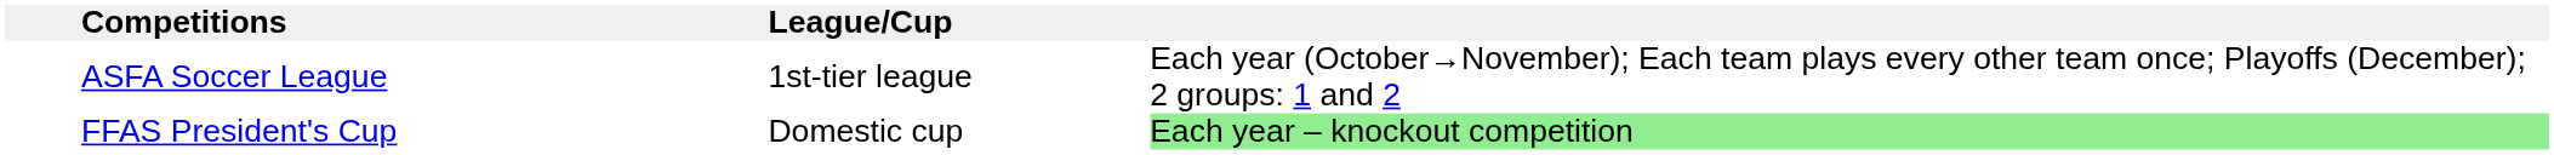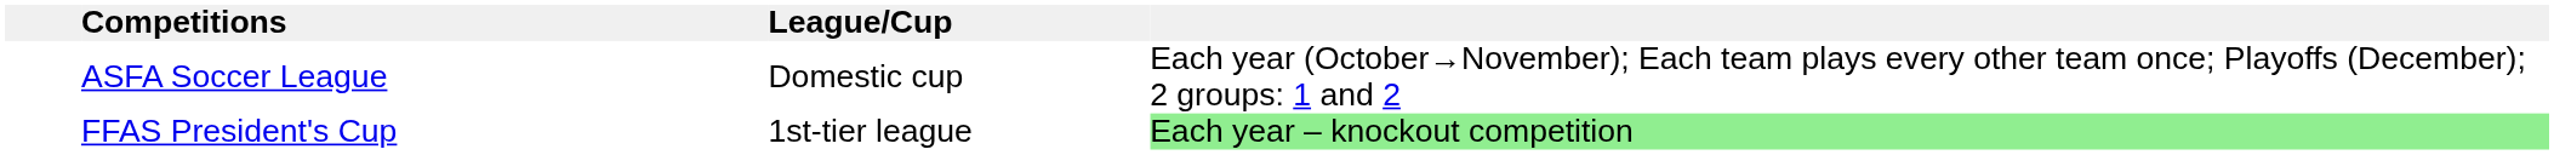 <table width="100%" cellspacing="0" cellpadding="0">
 <tr bgcolor="F0F0F0">
 <th width="3%" align="left"></th>
 <th width="27%" align="left">Competitions</th>
 <th width="15%" align="left">League/Cup</th>
 <th width="55%" align="left"></th>
 </tr>
 <tr>
 <td></td>
 <td><a href='#'>ASFA Soccer League</a></td>
-<td>1st-tier league</td>
+<td>Domestic cup</td>
 <td>Each year (October→November); Each team plays every other team once; Playoffs (December); 2 groups: <a href='#'>1</a> and <a href='#'>2</a></td>
 </tr>
 <tr>
 <td></td>
 <td><a href='#'>FFAS President's Cup</a></td>
-<td>Domestic cup</td>
+<td>1st-tier league</td>
 <td style="background: lightgreen;">Each year – knockout competition</td>
 </tr>
 </table>
